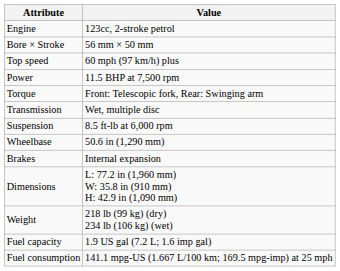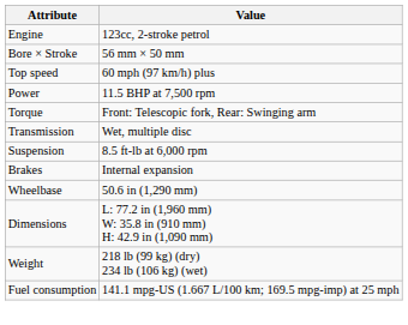 <table class="wikitable">
 <tr>
 <th>Attribute</th>
 <th>Value</th>
 </tr>
 <tr>
 <td>Engine</td>
 <td>123cc, 2-stroke petrol</td>
 </tr>
 <tr>
 <td>Bore × Stroke</td>
 <td>56 mm × 50 mm</td>
 </tr>
 <tr>
 <td>Top speed</td>
 <td>60 mph (97 km/h) plus</td>
 </tr>
 <tr>
 <td>Power</td>
 <td>11.5 BHP at 7,500 rpm</td>
 </tr>
 <tr>
 <td>Torque</td>
 <td>Front: Telescopic fork, Rear: Swinging arm</td>
 </tr>
 <tr>
 <td>Transmission</td>
 <td>Wet, multiple disc</td>
 </tr>
 <tr>
 <td>Suspension</td>
 <td>8.5 ft-lb at 6,000 rpm</td>
 </tr>
 <tr>
+<td>Brakes</td>
+<td>Internal expansion</td>
+</tr>
+<tr>
 <td>Wheelbase</td>
 <td>50.6 in (1,290 mm)</td>
-</tr>
-<tr>
-<td>Brakes</td>
-<td>Internal expansion</td>
 </tr>
 <tr>
 <td>Dimensions</td>
 <td>L: 77.2 in (1,960 mm)<br>W: 35.8 in (910 mm)<br>H: 42.9 in (1,090 mm)</td>
 </tr>
 <tr>
 <td>Weight</td>
 <td>218 lb (99 kg) (dry)<br>234 lb (106 kg) (wet)</td>
 </tr>
 <tr>
-<td>Fuel capacity</td>
-<td>1.9 US gal (7.2 L; 1.6 imp gal)</td>
-</tr>
-<tr>
 <td>Fuel consumption</td>
 <td>141.1 mpg‑US (1.667 L/100 km; 169.5 mpg‑imp) at 25 mph</td>
 </tr>
 </table>
